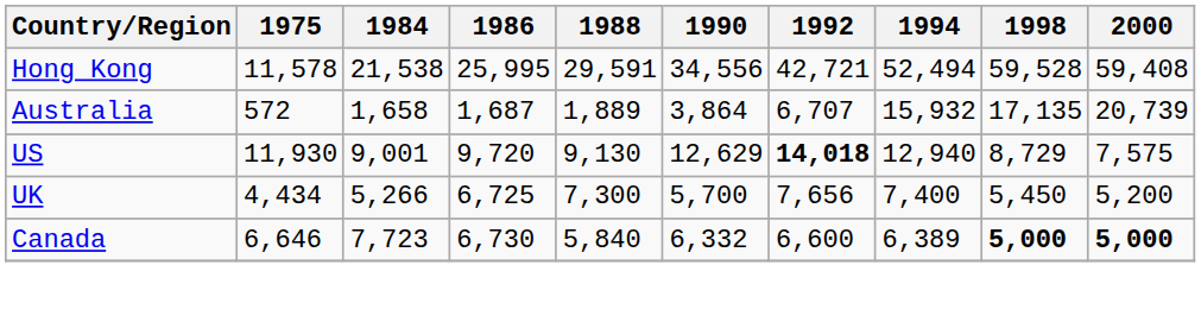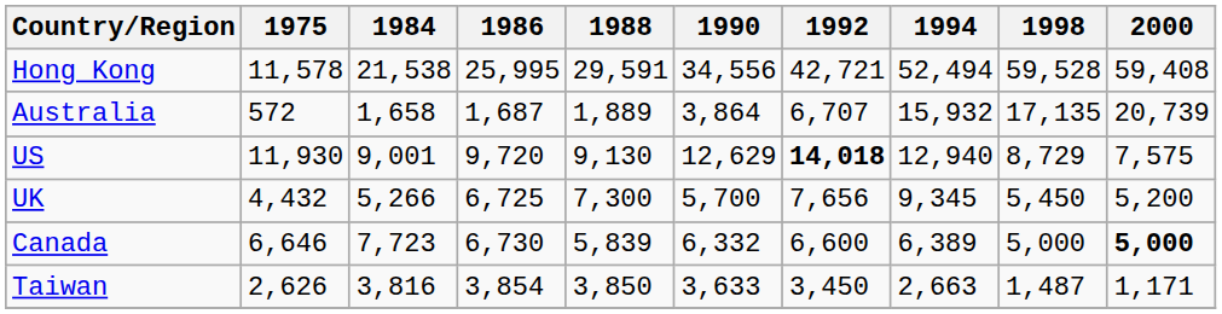 <table class="wikitable">
 <tr>
 <th>Country/Region</th>
 <th>1975</th>
 <th>1984</th>
 <th>1986</th>
 <th>1988</th>
 <th>1990</th>
 <th>1992</th>
 <th>1994</th>
 <th>1998</th>
 <th>2000</th>
 </tr>
 <tr>
 <td><a href='#'>Hong Kong</a></td>
 <td>11,578</td>
 <td>21,538</td>
 <td>25,995</td>
 <td>29,591</td>
 <td>34,556</td>
 <td>42,721</td>
 <td>52,494</td>
 <td>59,528</td>
 <td>59,408</td>
 </tr>
 <tr>
 <td><a href='#'>Australia</a></td>
 <td>572</td>
 <td>1,658</td>
 <td>1,687</td>
 <td>1,889</td>
 <td>3,864</td>
 <td>6,707</td>
 <td>15,932</td>
 <td>17,135</td>
 <td>20,739</td>
 </tr>
 <tr>
 <td><a href='#'>US</a></td>
 <td>11,930</td>
 <td>9,001</td>
 <td>9,720</td>
 <td>9,130</td>
 <td>12,629</td>
 <td><strong>14,018</strong></td>
 <td>12,940</td>
 <td>8,729</td>
 <td>7,575</td>
 </tr>
 <tr>
 <td><a href='#'>UK</a></td>
-<td>4,434</td>
+<td>4,432</td>
 <td>5,266</td>
 <td>6,725</td>
 <td>7,300</td>
 <td>5,700</td>
 <td>7,656</td>
-<td>7,400</td>
+<td>9,345</td>
 <td>5,450</td>
 <td>5,200</td>
 </tr>
 <tr>
 <td><a href='#'>Canada</a></td>
 <td>6,646</td>
 <td>7,723</td>
 <td>6,730</td>
-<td>5,840</td>
+<td>5,839</td>
 <td>6,332</td>
 <td>6,600</td>
 <td>6,389</td>
+<td>5,000</td>
 <td><strong>5,000</strong></td>
-<td><strong>5,000</strong></td>
+</tr>
+<tr>
+<td><a href='#'>Taiwan</a></td>
+<td>2,626</td>
+<td>3,816</td>
+<td>3,854</td>
+<td>3,850</td>
+<td>3,633</td>
+<td>3,450</td>
+<td>2,663</td>
+<td>1,487</td>
+<td>1,171</td>
 </tr>
 <tr>
 </tr>
 </table>
